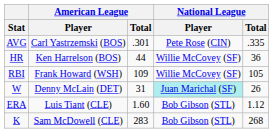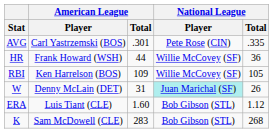 <table class="wikitable" style="text-align:center;">
 <tr>
 <th></th>
 <th colspan="2"><a href='#'>American League</a></th>
 <th colspan="2"><a href='#'>National League</a></th>
 </tr>
 <tr>
 <th>Stat</th>
 <th>Player</th>
 <th>Total</th>
 <th>Player</th>
 <th>Total</th>
 </tr>
 <tr>
 <td><a href='#'>AVG</a></td>
 <td><a href='#'>Carl Yastrzemski</a> (<a href='#'>BOS</a>)</td>
 <td>.301</td>
 <td><a href='#'>Pete Rose</a> (<a href='#'>CIN</a>)</td>
 <td>.335</td>
 </tr>
 <tr>
 <td><a href='#'>HR</a></td>
-<td><a href='#'>Ken Harrelson</a> (<a href='#'>BOS</a>)</td>
+<td><a href='#'>Frank Howard</a> (<a href='#'>WSH</a>)</td>
 <td>44</td>
 <td><a href='#'>Willie McCovey</a> (<a href='#'>SF</a>)</td>
 <td>36</td>
 </tr>
 <tr>
 <td><a href='#'>RBI</a></td>
-<td><a href='#'>Frank Howard</a> (<a href='#'>WSH</a>)</td>
+<td><a href='#'>Ken Harrelson</a> (<a href='#'>BOS</a>)</td>
 <td>109</td>
 <td><a href='#'>Willie McCovey</a> (<a href='#'>SF</a>)</td>
 <td>105</td>
 </tr>
 <tr>
 <td><a href='#'>W</a></td>
 <td><a href='#'>Denny McLain</a> (<a href='#'>DET</a>)</td>
 <td>31</td>
 <td style="background: paleturquoise;"><a href='#'>Juan Marichal</a> (<a href='#'>SF</a>)</td>
 <td>26</td>
 </tr>
 <tr>
 <td><a href='#'>ERA</a></td>
 <td><a href='#'>Luis Tiant</a> (<a href='#'>CLE</a>)</td>
 <td>1.60</td>
 <td><a href='#'>Bob Gibson</a> (<a href='#'>STL</a>)</td>
 <td>1.12</td>
 </tr>
 <tr>
 <td><a href='#'>K</a></td>
 <td><a href='#'>Sam McDowell</a> (<a href='#'>CLE</a>)</td>
 <td>283</td>
 <td><a href='#'>Bob Gibson</a> (<a href='#'>STL</a>)</td>
 <td>268</td>
 </tr>
 </table>
